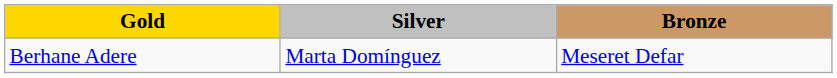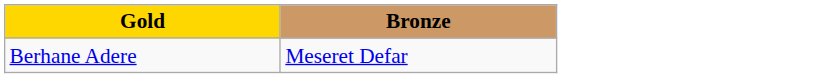 <table class="wikitable" style="text-align:left">
 <tr align="center">
 <td width=200 bgcolor=gold><strong>Gold</strong></td>
-<td width=200 bgcolor=silver><strong>Silver</strong></td>
 <td width=200 bgcolor=CC9966><strong>Bronze</strong></td>
 </tr>
 <tr>
 <td><a href='#'>Berhane Adere</a><br><em></em></td>
-<td><a href='#'>Marta Domínguez</a><br><em></em></td>
 <td><a href='#'>Meseret Defar</a><br><em></em></td>
 </tr>
 </table>
